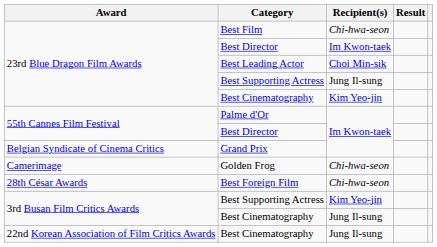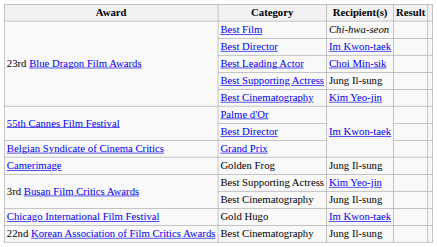 <table class="wikitable">
 <tr>
 <th>Award</th>
 <th>Category</th>
 <th>Recipient(s)</th>
 <th>Result</th>
 <th></th>
 </tr>
 <tr>
 <td rowspan="5">23rd <a href='#'>Blue Dragon Film Awards</a></td>
 <td><a href='#'>Best Film</a></td>
 <td><em>Chi-hwa-seon</em></td>
 <td></td>
 <td></td>
 </tr>
 <tr>
 <td><a href='#'>Best Director</a></td>
 <td><a href='#'>Im Kwon-taek</a></td>
 <td></td>
 <td></td>
 </tr>
 <tr>
 <td><a href='#'>Best Leading Actor</a></td>
 <td><a href='#'>Choi Min-sik</a></td>
 <td></td>
 <td></td>
 </tr>
 <tr>
 <td><a href='#'>Best Supporting Actress</a></td>
 <td>Jung Il-sung</td>
 <td></td>
 <td></td>
 </tr>
 <tr>
 <td><a href='#'>Best Cinematography</a></td>
 <td><a href='#'>Kim Yeo-jin</a></td>
 <td></td>
 <td></td>
 </tr>
 <tr>
 <td rowspan="2"><a href='#'>55th Cannes Film Festival</a></td>
 <td><a href='#'>Palme d'Or</a></td>
 <td rowspan="3"><a href='#'>Im Kwon-taek</a></td>
 <td></td>
 <td></td>
 </tr>
 <tr>
 <td><a href='#'>Best Director</a></td>
 <td></td>
 <td></td>
 </tr>
 <tr>
 <td><a href='#'>Belgian Syndicate of Cinema Critics</a></td>
 <td><a href='#'>Grand Prix</a></td>
 <td></td>
 <td></td>
 </tr>
 <tr>
 <td><a href='#'>Camerimage</a></td>
 <td>Golden Frog</td>
-<td><em>Chi-hwa-seon</em></td>
-<td></td>
-<td></td>
-</tr>
-<tr>
-<td><a href='#'>28th César Awards</a></td>
-<td><a href='#'>Best Foreign Film</a></td>
-<td><em>Chi-hwa-seon</em></td>
+<td>Jung Il-sung</td>
 <td></td>
 <td></td>
 </tr>
 <tr>
 <td rowspan="2">3rd <a href='#'>Busan Film Critics Awards</a></td>
 <td>Best Supporting Actress</td>
 <td><a href='#'>Kim Yeo-jin</a></td>
 <td></td>
 <td></td>
 </tr>
 <tr>
 <td>Best Cinematography</td>
 <td>Jung Il-sung</td>
 <td></td>
 <td></td>
 </tr>
 <tr>
+<td><a href='#'>Chicago International Film Festival</a></td>
+<td>Gold Hugo</td>
+<td><a href='#'>Im Kwon-taek</a></td>
+<td></td>
+<td></td>
+</tr>
+<tr>
 <td>22nd <a href='#'>Korean Association of Film Critics Awards</a></td>
 <td>Best Cinematography</td>
 <td>Jung Il-sung</td>
 <td></td>
 <td></td>
 </tr>
 </table>
